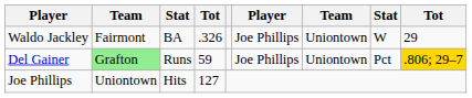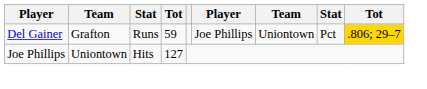 <table class="wikitable">
 <tr>
 <th>Player</th>
 <th>Team</th>
 <th>Stat</th>
 <th>Tot</th>
 <th></th>
 <th>Player</th>
 <th>Team</th>
 <th>Stat</th>
 <th>Tot</th>
 </tr>
 <tr>
-<td>Waldo Jackley</td>
-<td>Fairmont</td>
-<td>BA</td>
-<td>.326</td>
-<td></td>
-<td>Joe Phillips</td>
-<td>Uniontown</td>
-<td>W</td>
-<td>29</td>
-</tr>
-<tr>
 <td><a href='#'>Del Gainer</a></td>
-<td style="background: lightgreen;">Grafton</td>
+<td>Grafton</td>
 <td>Runs</td>
 <td>59</td>
 <td></td>
 <td>Joe Phillips</td>
 <td>Uniontown</td>
 <td>Pct</td>
 <td style="background: gold;">.806; 29–7</td>
 </tr>
 <tr>
 <td>Joe Phillips</td>
 <td>Uniontown</td>
 <td>Hits</td>
 <td>127</td>
 </tr>
 </table>
